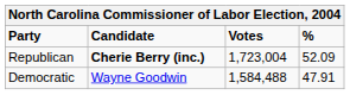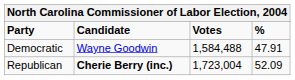 <table class="wikitable">
 <tr>
 <th colspan="4">North Carolina Commissioner of Labor Election, 2004</th>
 </tr>
 <tr>
 <td><strong>Party</strong></td>
 <td><strong>Candidate</strong></td>
 <td><strong>Votes</strong></td>
 <td><strong>%</strong></td>
 </tr>
 <tr>
+<td>Democratic</td>
+<td><a href='#'>Wayne Goodwin</a></td>
+<td>1,584,488</td>
+<td>47.91</td>
+</tr>
+<tr>
 <td>Republican</td>
 <td><strong>Cherie Berry (inc.)</strong></td>
 <td>1,723,004</td>
 <td>52.09</td>
 </tr>
-<tr>
-<td>Democratic</td>
-<td><a href='#'>Wayne Goodwin</a></td>
-<td>1,584,488</td>
-<td>47.91</td>
-</tr>
 </table>
